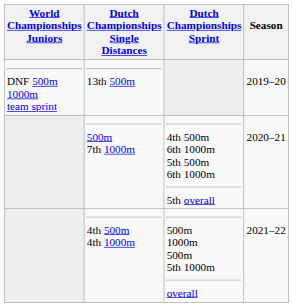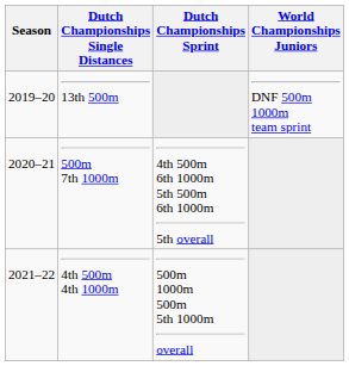 <table class="wikitable">
 <tr style="vertical-align: top;">
-<th><a href='#'>World <br> Championships <br> Juniors</a></th>
+<th><br> Season</th>
 <th><a href='#'>Dutch <br> Championships <br> Single <br> Distances</a></th>
 <th><a href='#'>Dutch <br> Championships <br> Sprint</a></th>
-<th><br> Season</th>
+<th><a href='#'>World <br> Championships <br> Juniors</a></th>
 </tr>
 <tr style="vertical-align: top;">
-<td> <hr> DNF <a href='#'>500m</a> <br>  <a href='#'>1000m</a> <br>  <a href='#'>team sprint</a></td>
+<td><br> 2019–20</td>
 <td> <hr> 13th <a href='#'>500m</a></td>
 <td bgcolor=#EEEEEE></td>
-<td><br> 2019–20</td>
+<td> <hr> DNF <a href='#'>500m</a> <br>  <a href='#'>1000m</a> <br>  <a href='#'>team sprint</a></td>
 </tr>
 <tr style="vertical-align: top;">
-<td bgcolor=#EEEEEE></td>
+<td><br> 2020–21</td>
 <td> <hr>  <a href='#'>500m</a> <br> 7th <a href='#'>1000m</a></td>
 <td> <hr> 4th 500m <br> 6th 1000m <br> 5th 500m <br> 6th 1000m <hr> 5th <a href='#'>overall</a></td>
-<td><br> 2020–21</td>
+<td bgcolor=#EEEEEE></td>
 </tr>
 <tr style="vertical-align: top;">
-<td bgcolor=#EEEEEE></td>
+<td><br> 2021–22</td>
 <td> <hr> 4th <a href='#'>500m</a> <br> 4th <a href='#'>1000m</a></td>
 <td> <hr>  500m <br>  1000m <br>  500m <br> 5th 1000m <hr>  <a href='#'>overall</a></td>
-<td><br> 2021–22</td>
+<td bgcolor=#EEEEEE></td>
 </tr>
 </table>
